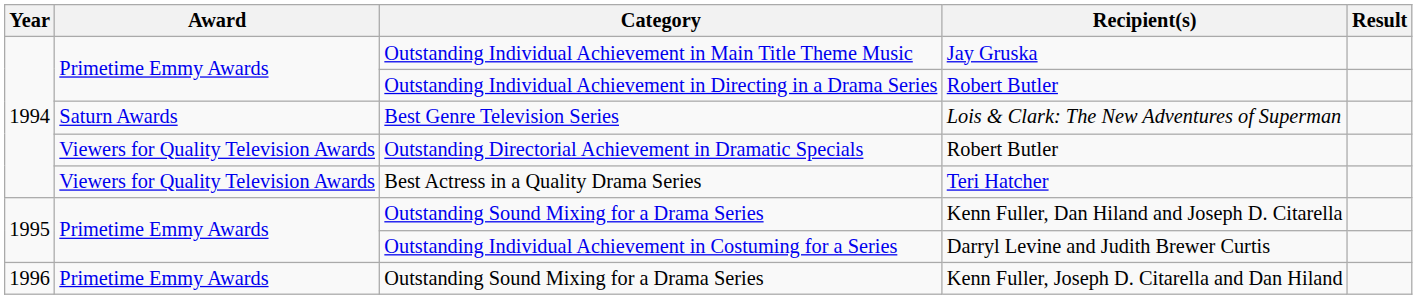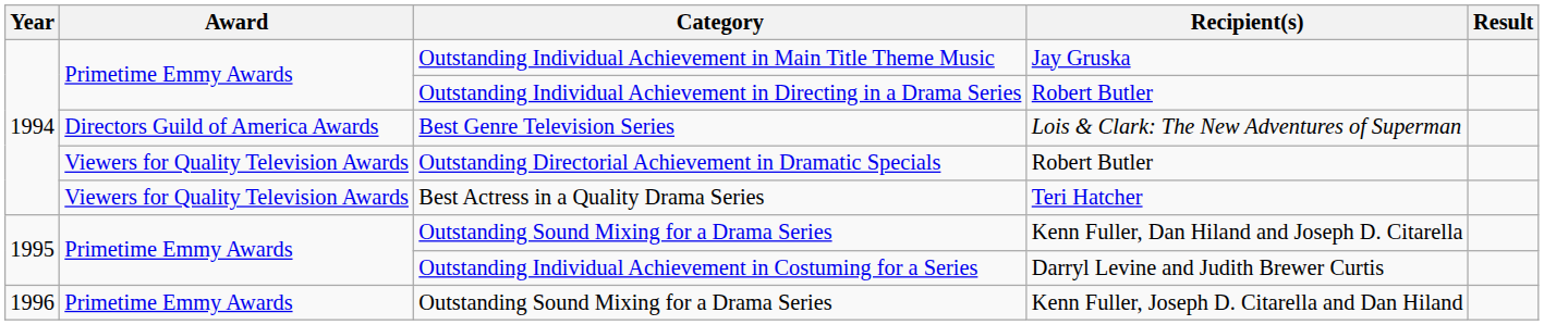 <table class="wikitable sortable plainrowheaders">
 <tr>
 <th>Year</th>
 <th>Award</th>
 <th>Category</th>
 <th>Recipient(s)</th>
 <th>Result</th>
 </tr>
 <tr>
 <td align="center" rowspan="5">1994</td>
 <td rowspan="2"><a href='#'>Primetime Emmy Awards</a></td>
 <td><a href='#'>Outstanding Individual Achievement in Main Title Theme Music</a></td>
 <td><a href='#'>Jay Gruska</a></td>
 <td></td>
 </tr>
 <tr>
 <td><a href='#'>Outstanding Individual Achievement in Directing in a Drama Series</a></td>
 <td><a href='#'>Robert Butler</a> </td>
 <td></td>
 </tr>
 <tr>
-<td><a href='#'>Saturn Awards</a></td>
+<td><a href='#'>Directors Guild of America Awards</a></td>
 <td><a href='#'>Best Genre Television Series</a></td>
 <td><em>Lois & Clark: The New Adventures of Superman</em></td>
 <td></td>
 </tr>
 <tr>
 <td><a href='#'>Viewers for Quality Television Awards</a></td>
 <td><a href='#'>Outstanding Directorial Achievement in Dramatic Specials</a></td>
 <td>Robert Butler </td>
 <td></td>
 </tr>
 <tr>
 <td><a href='#'>Viewers for Quality Television Awards</a></td>
 <td>Best Actress in a Quality Drama Series</td>
 <td><a href='#'>Teri Hatcher</a></td>
 <td></td>
 </tr>
 <tr>
 <td align="center" rowspan="2">1995</td>
 <td rowspan="2"><a href='#'>Primetime Emmy Awards</a></td>
 <td><a href='#'>Outstanding Sound Mixing for a Drama Series</a></td>
 <td>Kenn Fuller, Dan Hiland and Joseph D. Citarella </td>
 <td></td>
 </tr>
 <tr>
 <td><a href='#'>Outstanding Individual Achievement in Costuming for a Series</a></td>
 <td>Darryl Levine and Judith Brewer Curtis </td>
 <td></td>
 </tr>
 <tr>
 <td align="center">1996</td>
 <td><a href='#'>Primetime Emmy Awards</a></td>
 <td>Outstanding Sound Mixing for a Drama Series</td>
 <td>Kenn Fuller, Joseph D. Citarella and Dan Hiland </td>
 <td></td>
 </tr>
 </table>
